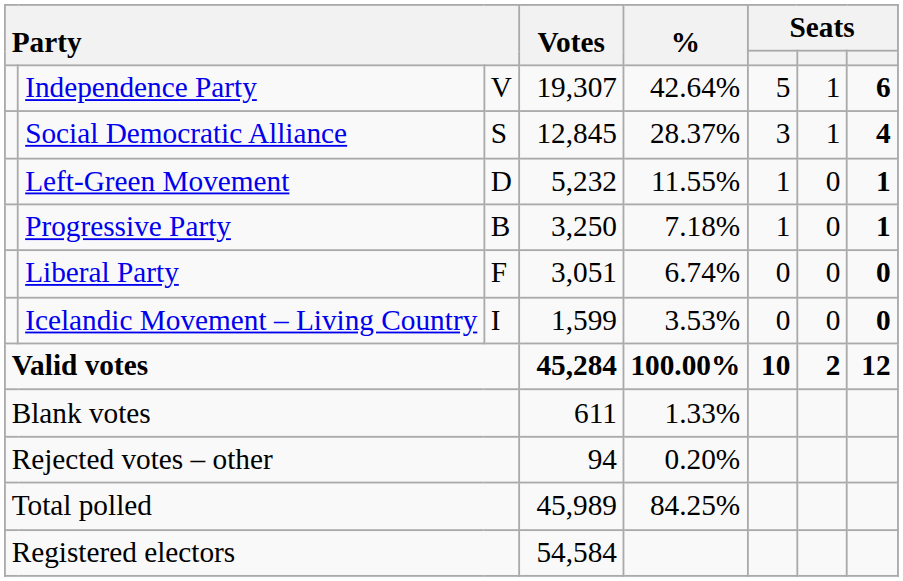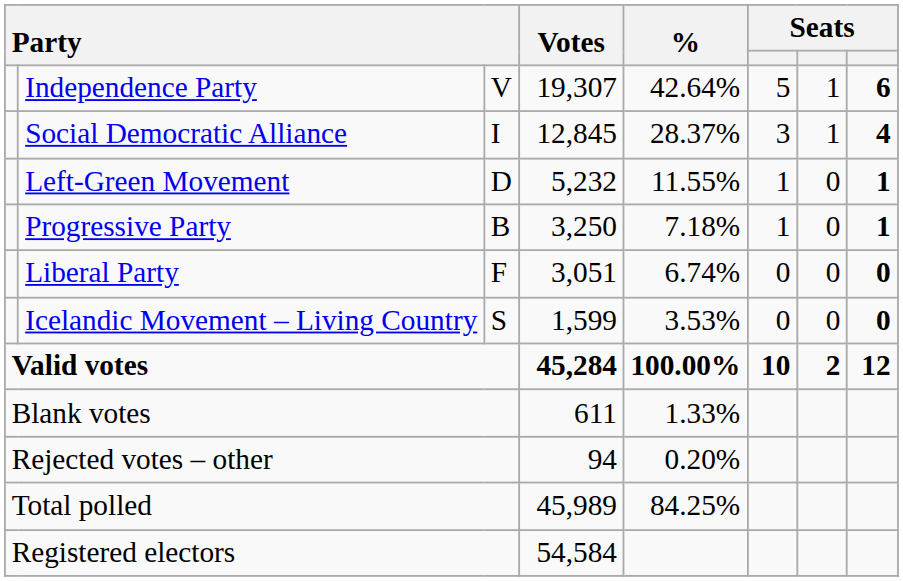 <table class="wikitable" border="1" style="text-align:right;">
 <tr>
 <th style="text-align:left;" valign=bottom rowspan=2 colspan=3>Party</th>
 <th align=center valign=bottom rowspan=2 width="50">Votes</th>
 <th align=center valign=bottom rowspan=2 width="50">%</th>
 <th colspan=3>Seats</th>
 </tr>
 <tr>
 <th align=center valign=bottom width="20"><small></small></th>
 <th align=center valign=bottom width="20"><small><a href='#'></a></small></th>
 <th align=center valign=bottom width="20"><small></small></th>
 </tr>
 <tr>
 <td></td>
 <td align=left><a href='#'>Independence Party</a></td>
 <td align=left>V</td>
 <td>19,307</td>
 <td>42.64%</td>
 <td>5</td>
 <td>1</td>
 <td><strong>6</strong></td>
 </tr>
 <tr>
 <td></td>
 <td align=left style="white-space: nowrap;"><a href='#'>Social Democratic Alliance</a></td>
-<td align=left>S</td>
+<td align=left>I</td>
 <td>12,845</td>
 <td>28.37%</td>
 <td>3</td>
 <td>1</td>
 <td><strong>4</strong></td>
 </tr>
 <tr>
 <td></td>
 <td align=left><a href='#'>Left-Green Movement</a></td>
 <td align=left>D</td>
 <td>5,232</td>
 <td>11.55%</td>
 <td>1</td>
 <td>0</td>
 <td><strong>1</strong></td>
 </tr>
 <tr>
 <td></td>
 <td align=left><a href='#'>Progressive Party</a></td>
 <td align=left>B</td>
 <td>3,250</td>
 <td>7.18%</td>
 <td>1</td>
 <td>0</td>
 <td><strong>1</strong></td>
 </tr>
 <tr>
 <td></td>
 <td align=left><a href='#'>Liberal Party</a></td>
 <td align=left>F</td>
 <td>3,051</td>
 <td>6.74%</td>
 <td>0</td>
 <td>0</td>
 <td><strong>0</strong></td>
 </tr>
 <tr>
 <td></td>
 <td align=left><a href='#'>Icelandic Movement – Living Country</a></td>
-<td align=left>I</td>
+<td align=left>S</td>
 <td>1,599</td>
 <td>3.53%</td>
 <td>0</td>
 <td>0</td>
 <td><strong>0</strong></td>
 </tr>
 <tr style="font-weight:bold">
 <td align=left colspan=3>Valid votes</td>
 <td>45,284</td>
 <td>100.00%</td>
 <td>10</td>
 <td>2</td>
 <td>12</td>
 </tr>
 <tr>
 <td align=left colspan=3>Blank votes</td>
 <td>611</td>
 <td>1.33%</td>
 <td></td>
 <td></td>
 <td></td>
 </tr>
 <tr>
 <td align=left colspan=3>Rejected votes – other</td>
 <td>94</td>
 <td>0.20%</td>
 <td></td>
 <td></td>
 <td></td>
 </tr>
 <tr>
 <td align=left colspan=3>Total polled</td>
 <td>45,989</td>
 <td>84.25%</td>
 <td></td>
 <td></td>
 <td></td>
 </tr>
 <tr>
 <td align=left colspan=3>Registered electors</td>
 <td>54,584</td>
 <td></td>
 <td></td>
 <td></td>
 <td></td>
 </tr>
 </table>
